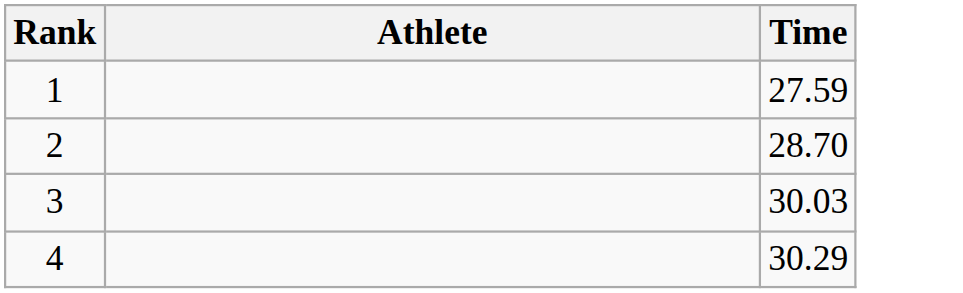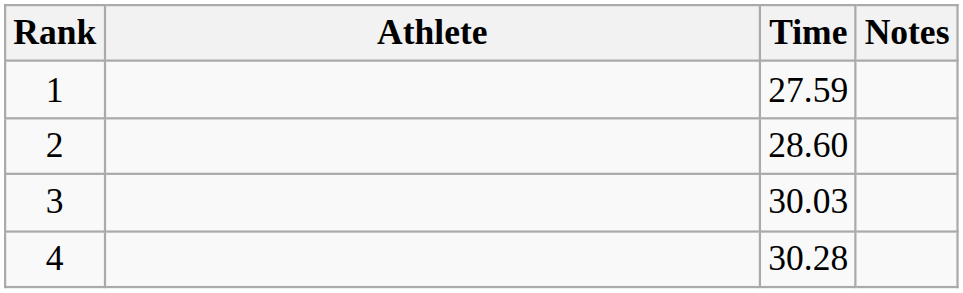 <table class="wikitable" style="text-align:center">
 <tr>
 <th>Rank</th>
 <th Style="width:18em">Athlete</th>
 <th>Time</th>
+<th>Notes</th>
 </tr>
 <tr>
 <td>1</td>
 <td style="text-align:left"></td>
 <td>27.59</td>
+<td></td>
 </tr>
 <tr>
 <td>2</td>
 <td style="text-align:left"></td>
-<td>28.70</td>
+<td>28.60</td>
+<td></td>
 </tr>
 <tr>
 <td>3</td>
 <td style="text-align:left"></td>
 <td>30.03</td>
+<td></td>
 </tr>
 <tr>
 <td>4</td>
 <td style="text-align:left"></td>
-<td>30.29</td>
+<td>30.28</td>
+<td></td>
 </tr>
 </table>
